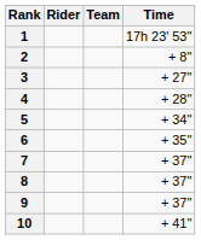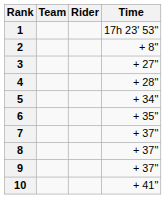 <table class="wikitable" margin-bottom:0;">
 <tr>
 <th scope="col">Rank</th>
+<th scope="col">Team</th>
 <th scope="col">Rider</th>
-<th scope="col">Team</th>
 <th scope="col">Time</th>
 </tr>
 <tr>
 <th scope="row">1</th>
+<td></td>
 <td> </td>
-<td></td>
 <td align="right">17h 23' 53"</td>
 </tr>
 <tr>
 <th scope="row">2</th>
+<td></td>
 <td> </td>
-<td></td>
 <td align="right">+ 8"</td>
 </tr>
 <tr>
 <th scope="row">3</th>
 <td></td>
 <td></td>
 <td align="right">+ 27"</td>
 </tr>
 <tr>
 <th scope="row">4</th>
 <td></td>
 <td></td>
 <td align="right">+ 28"</td>
 </tr>
 <tr>
 <th scope="row">5</th>
 <td></td>
 <td></td>
 <td align="right">+ 34"</td>
 </tr>
 <tr>
 <th scope="row">6</th>
 <td></td>
 <td></td>
 <td align="right">+ 35"</td>
 </tr>
 <tr>
 <th scope="row">7</th>
 <td></td>
 <td></td>
 <td align="right">+ 37"</td>
 </tr>
 <tr>
 <th scope="row">8</th>
 <td></td>
 <td></td>
 <td align="right">+ 37"</td>
 </tr>
 <tr>
 <th scope="row">9</th>
 <td></td>
 <td></td>
 <td align="right">+ 37"</td>
 </tr>
 <tr>
 <th scope="row">10</th>
 <td></td>
 <td></td>
 <td align="right">+ 41"</td>
 </tr>
 </table>
